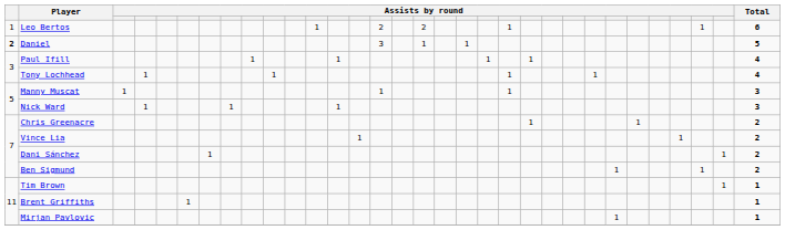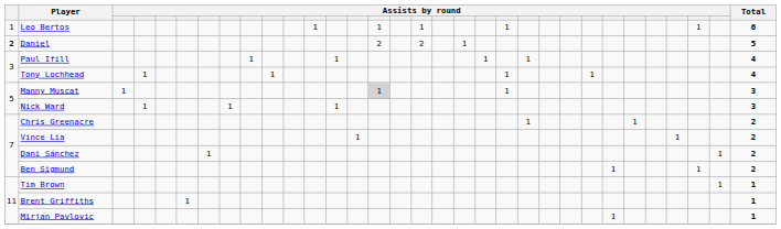 <table class="wikitable" style="text-align:center; line-height: 90%; font-size:90%;">
 <tr>
 <th rowspan=2></th>
 <th rowspan=2 width=130>Player</th>
 <th colspan=29>Assists by round</th>
 <th rowspan=2 colspan="2" width=60>Total</th>
 </tr>
 <tr>
 <th width=25></th>
 <th width=25></th>
 <th width=25></th>
 <th width=25></th>
 <th width=25></th>
 <th width=25></th>
 <th width=25></th>
 <th width=25></th>
 <th width=25></th>
 <th width=25></th>
 <th width=25></th>
 <th width=25></th>
 <th width=25></th>
 <th width=25></th>
 <th width=25></th>
 <th width=25></th>
 <th width=25></th>
 <th width=25></th>
 <th width=25></th>
 <th width=25></th>
 <th width=25></th>
 <th width=25></th>
 <th width=25></th>
 <th width=25></th>
 <th width=25></th>
 <th width=25></th>
 <th width=25></th>
 <th width=25></th>
 <th width=25></th>
 </tr>
 <tr>
 <td>1</td>
 <td align=left height=17> <a href='#'>Leo Bertos</a></td>
 <td></td>
 <td></td>
 <td></td>
 <td></td>
 <td></td>
 <td></td>
 <td></td>
 <td></td>
 <td></td>
 <td>1</td>
 <td></td>
 <td></td>
-<td>2</td>
+<td>1</td>
 <td></td>
-<td>2</td>
+<td>1</td>
 <td></td>
 <td></td>
 <td></td>
 <td>1</td>
 <td></td>
 <td></td>
 <td></td>
 <td></td>
 <td></td>
 <td></td>
 <td></td>
 <td></td>
 <td>1</td>
 <td></td>
 <td><strong>6</strong></td>
 </tr>
 <tr>
 <td><strong>2</strong></td>
 <td align=left height=17> <a href='#'>Daniel</a></td>
 <td></td>
 <td></td>
 <td></td>
 <td></td>
 <td></td>
 <td></td>
 <td></td>
 <td></td>
 <td></td>
 <td></td>
 <td></td>
 <td></td>
-<td>3</td>
+<td>2</td>
 <td></td>
-<td>1</td>
+<td>2</td>
 <td></td>
 <td>1</td>
 <td></td>
 <td></td>
 <td></td>
 <td></td>
 <td></td>
 <td></td>
 <td></td>
 <td></td>
 <td></td>
 <td></td>
 <td></td>
 <td></td>
 <td><strong>5</strong></td>
 </tr>
 <tr>
 <td rowspan=2>3</td>
 <td align=left height=17> <a href='#'>Paul Ifill</a></td>
 <td></td>
 <td></td>
 <td></td>
 <td></td>
 <td></td>
 <td></td>
 <td>1</td>
 <td></td>
 <td></td>
 <td></td>
 <td>1</td>
 <td></td>
 <td></td>
 <td></td>
 <td></td>
 <td></td>
 <td></td>
 <td>1</td>
 <td></td>
 <td>1</td>
 <td></td>
 <td></td>
 <td></td>
 <td></td>
 <td></td>
 <td></td>
 <td></td>
 <td></td>
 <td></td>
 <td><strong>4</strong></td>
 </tr>
 <tr>
 <td align=left height=17> <a href='#'>Tony Lochhead</a></td>
 <td></td>
 <td>1</td>
 <td></td>
 <td></td>
 <td></td>
 <td></td>
 <td></td>
 <td>1</td>
 <td></td>
 <td></td>
 <td></td>
 <td></td>
 <td></td>
 <td></td>
 <td></td>
 <td></td>
 <td></td>
 <td></td>
 <td>1</td>
 <td></td>
 <td></td>
 <td></td>
 <td>1</td>
 <td></td>
 <td></td>
 <td></td>
 <td></td>
 <td></td>
 <td></td>
 <td><strong>4</strong></td>
 </tr>
 <tr>
 <td rowspan=2>5</td>
 <td align=left height=17> <a href='#'>Manny Muscat</a></td>
 <td>1</td>
 <td></td>
 <td></td>
 <td></td>
 <td></td>
 <td></td>
 <td></td>
 <td></td>
 <td></td>
 <td></td>
 <td></td>
 <td></td>
-<td>1</td>
+<td style="background: lightgrey;">1</td>
 <td></td>
 <td></td>
 <td></td>
 <td></td>
 <td></td>
 <td>1</td>
 <td></td>
 <td></td>
 <td></td>
 <td></td>
 <td></td>
 <td></td>
 <td></td>
 <td></td>
 <td></td>
 <td></td>
 <td><strong>3</strong></td>
 </tr>
 <tr>
 <td align=left height=17> <a href='#'>Nick Ward</a></td>
 <td></td>
 <td>1</td>
 <td></td>
 <td></td>
 <td></td>
 <td>1</td>
 <td></td>
 <td></td>
 <td></td>
 <td></td>
 <td>1</td>
 <td></td>
 <td></td>
 <td></td>
 <td></td>
 <td></td>
 <td></td>
 <td></td>
 <td></td>
 <td></td>
 <td></td>
 <td></td>
 <td></td>
 <td></td>
 <td></td>
 <td></td>
 <td></td>
 <td></td>
 <td></td>
 <td><strong>3</strong></td>
 </tr>
 <tr>
 <td rowspan=4>7</td>
 <td align=left height=17> <a href='#'>Chris Greenacre</a></td>
 <td></td>
 <td></td>
 <td></td>
 <td></td>
 <td></td>
 <td></td>
 <td></td>
 <td></td>
 <td></td>
 <td></td>
 <td></td>
 <td></td>
 <td></td>
 <td></td>
 <td></td>
 <td></td>
 <td></td>
 <td></td>
 <td></td>
 <td>1</td>
 <td></td>
 <td></td>
 <td></td>
 <td></td>
 <td>1</td>
 <td></td>
 <td></td>
 <td></td>
 <td></td>
 <td><strong>2</strong></td>
 </tr>
 <tr>
 <td align=left height=17> <a href='#'>Vince Lia</a></td>
 <td></td>
 <td></td>
 <td></td>
 <td></td>
 <td></td>
 <td></td>
 <td></td>
 <td></td>
 <td></td>
 <td></td>
 <td></td>
 <td>1</td>
 <td></td>
 <td></td>
 <td></td>
 <td></td>
 <td></td>
 <td></td>
 <td></td>
 <td></td>
 <td></td>
 <td></td>
 <td></td>
 <td></td>
 <td></td>
 <td></td>
 <td>1</td>
 <td></td>
 <td></td>
 <td><strong>2</strong></td>
 </tr>
 <tr>
 <td align=left height=17> <a href='#'>Dani Sánchez</a></td>
 <td></td>
 <td></td>
 <td></td>
 <td></td>
 <td>1</td>
 <td></td>
 <td></td>
 <td></td>
 <td></td>
 <td></td>
 <td></td>
 <td></td>
 <td></td>
 <td></td>
 <td></td>
 <td></td>
 <td></td>
 <td></td>
 <td></td>
 <td></td>
 <td></td>
 <td></td>
 <td></td>
 <td></td>
 <td></td>
 <td></td>
 <td></td>
 <td></td>
 <td>1</td>
 <td><strong>2</strong></td>
 </tr>
 <tr>
 <td align=left height=17> <a href='#'>Ben Sigmund</a></td>
 <td></td>
 <td></td>
 <td></td>
 <td></td>
 <td></td>
 <td></td>
 <td></td>
 <td></td>
 <td></td>
 <td></td>
 <td></td>
 <td></td>
 <td></td>
 <td></td>
 <td></td>
 <td></td>
 <td></td>
 <td></td>
 <td></td>
 <td></td>
 <td></td>
 <td></td>
 <td></td>
 <td>1</td>
 <td></td>
 <td></td>
 <td></td>
 <td>1</td>
 <td></td>
 <td><strong>2</strong></td>
 </tr>
 <tr>
 <td rowspan=3>11</td>
 <td align=left height=17> <a href='#'>Tim Brown</a></td>
 <td></td>
 <td></td>
 <td></td>
 <td></td>
 <td></td>
 <td></td>
 <td></td>
 <td></td>
 <td></td>
 <td></td>
 <td></td>
 <td></td>
 <td></td>
 <td></td>
 <td></td>
 <td></td>
 <td></td>
 <td></td>
 <td></td>
 <td></td>
 <td></td>
 <td></td>
 <td></td>
 <td></td>
 <td></td>
 <td></td>
 <td></td>
 <td></td>
 <td>1</td>
 <td><strong>1</strong></td>
 </tr>
 <tr>
 <td align=left height=17> <a href='#'>Brent Griffiths</a></td>
 <td></td>
 <td></td>
 <td></td>
 <td>1</td>
 <td></td>
 <td></td>
 <td></td>
 <td></td>
 <td></td>
 <td></td>
 <td></td>
 <td></td>
 <td></td>
 <td></td>
 <td></td>
 <td></td>
 <td></td>
 <td></td>
 <td></td>
 <td></td>
 <td></td>
 <td></td>
 <td></td>
 <td></td>
 <td></td>
 <td></td>
 <td></td>
 <td></td>
 <td></td>
 <td><strong>1</strong></td>
 </tr>
 <tr>
 <td align=left height=17> <a href='#'>Mirjan Pavlovic</a></td>
 <td></td>
 <td></td>
 <td></td>
 <td></td>
 <td></td>
 <td></td>
 <td></td>
 <td></td>
 <td></td>
 <td></td>
 <td></td>
 <td></td>
 <td></td>
 <td></td>
 <td></td>
 <td></td>
 <td></td>
 <td></td>
 <td></td>
 <td></td>
 <td></td>
 <td></td>
 <td></td>
 <td>1</td>
 <td></td>
 <td></td>
 <td></td>
 <td></td>
 <td></td>
 <td><strong>1</strong></td>
 </tr>
 <tr>
 </tr>
 </table>
